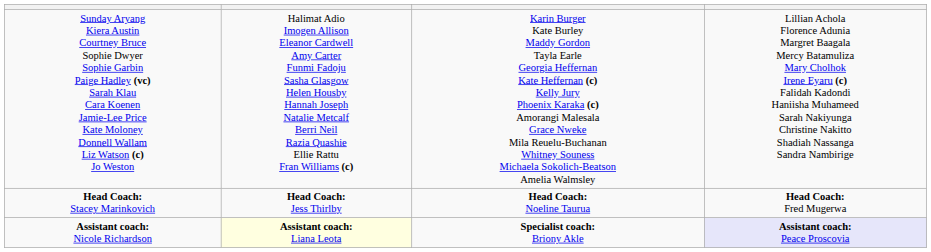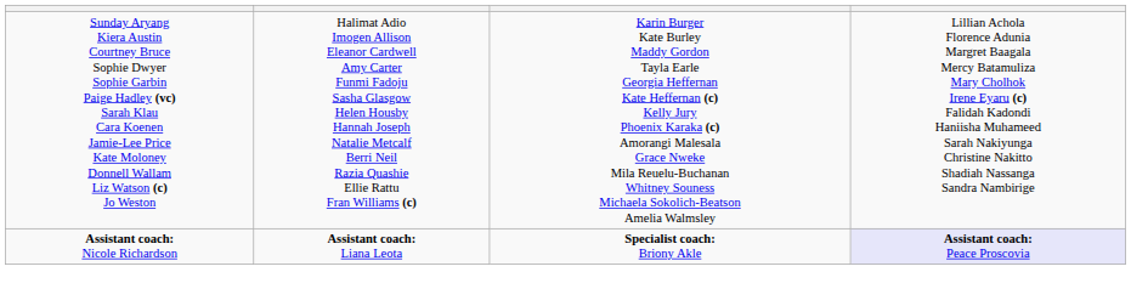 <table class=wikitable width=100% style="text-align:center; font-size:90%">
 <tr>
 <th></th>
 <th></th>
 <th></th>
 <th></th>
 </tr>
 <tr valign=top>
 <td><a href='#'>Sunday Aryang</a><br><a href='#'>Kiera Austin</a><br><a href='#'>Courtney Bruce</a><br>Sophie Dwyer<br><a href='#'>Sophie Garbin</a><br><a href='#'>Paige Hadley</a> <strong>(vc)</strong><br><a href='#'>Sarah Klau</a><br><a href='#'>Cara Koenen</a><br><a href='#'>Jamie-Lee Price</a><br><a href='#'>Kate Moloney</a><br><a href='#'>Donnell Wallam</a><br><a href='#'>Liz Watson</a> <strong>(c)</strong><br><a href='#'>Jo Weston</a></td>
 <td>Halimat Adio<br><a href='#'>Imogen Allison</a><br><a href='#'>Eleanor Cardwell</a><br><a href='#'>Amy Carter</a><br><a href='#'>Funmi Fadoju</a><br><a href='#'>Sasha Glasgow</a><br><a href='#'>Helen Housby</a><br><a href='#'>Hannah Joseph</a><br><a href='#'>Natalie Metcalf</a><br><a href='#'>Berri Neil</a><br><a href='#'>Razia Quashie</a><br>Ellie Rattu<br><a href='#'>Fran Williams</a> <strong>(c)</strong></td>
 <td><a href='#'>Karin Burger</a><br>Kate Burley<br><a href='#'>Maddy Gordon</a><br>Tayla Earle<br><a href='#'>Georgia Heffernan</a><br><a href='#'>Kate Heffernan</a> <strong>(c)</strong><br> <a href='#'>Kelly Jury</a><br><a href='#'>Phoenix Karaka</a> <strong>(c)</strong><br>Amorangi Malesala<br><a href='#'>Grace Nweke</a><br>Mila Reuelu-Buchanan<br><a href='#'>Whitney Souness</a> <br><a href='#'>Michaela Sokolich-Beatson</a><br>Amelia Walmsley</td>
 <td>Lillian Achola<br>Florence Adunia<br>Margret Baagala<br>Mercy Batamuliza<br><a href='#'>Mary Cholhok</a><br><a href='#'>Irene Eyaru</a> <strong>(c)</strong><br>Falidah Kadondi<br>Haniisha Muhameed<br>Sarah Nakiyunga<br>Christine Nakitto<br>Shadiah Nassanga<br>Sandra Nambirige</td>
 </tr>
 <tr>
-<td> <strong>Head Coach:</strong><br><a href='#'>Stacey Marinkovich</a></td>
-<td> <strong>Head Coach:</strong><br><a href='#'>Jess Thirlby</a></td>
-<td> <strong>Head Coach:</strong><br><a href='#'>Noeline Taurua</a></td>
-<td> <strong>Head Coach:</strong><br>Fred Mugerwa</td>
-</tr>
-<tr>
 <td> <strong>Assistant coach:</strong><br><a href='#'>Nicole Richardson</a></td>
-<td style="background: lightyellow;"> <strong>Assistant coach:</strong><br><a href='#'>Liana Leota</a></td>
+<td> <strong>Assistant coach:</strong><br><a href='#'>Liana Leota</a></td>
 <td> <strong>Specialist coach:</strong><br><a href='#'>Briony Akle</a></td>
 <td style="background: lavender;"> <strong>Assistant coach:</strong><br><a href='#'>Peace Proscovia</a></td>
 </tr>
 </table>
